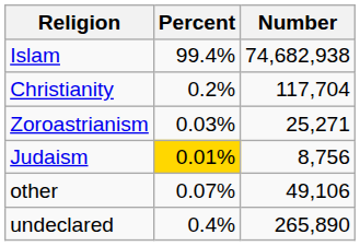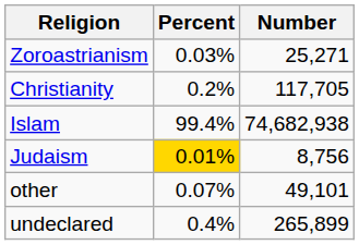 <table class="wikitable floatright" style="font-size: 88%;">
 <tr>
 <th scope="col">Religion</th>
 <th scope="col">Percent</th>
 <th scope="col">Number</th>
 </tr>
 <tr>
-<td><a href='#'>Islam</a></td>
-<td style="text-align:right">99.4%</td>
-<td style="text-align:right">74,682,938</td>
+<td><a href='#'>Zoroastrianism</a></td>
+<td style="text-align:right">0.03%</td>
+<td style="text-align:right">25,271</td>
 </tr>
 <tr>
 <td><a href='#'>Christianity</a></td>
 <td style="text-align:right">0.2%</td>
-<td style="text-align:right">117,704</td>
+<td style="text-align:right">117,705</td>
 </tr>
 <tr>
-<td><a href='#'>Zoroastrianism</a></td>
-<td style="text-align:right">0.03%</td>
-<td style="text-align:right">25,271</td>
+<td><a href='#'>Islam</a></td>
+<td style="text-align:right">99.4%</td>
+<td style="text-align:right">74,682,938</td>
 </tr>
 <tr>
 <td><a href='#'>Judaism</a></td>
 <td style="background: gold; text-align:right">0.01%</td>
 <td style="text-align:right">8,756</td>
 </tr>
 <tr>
 <td>other</td>
 <td style="text-align:right">0.07%</td>
-<td style="text-align:right">49,106</td>
+<td style="text-align:right">49,101</td>
 </tr>
 <tr>
 <td>undeclared</td>
 <td style="text-align:right">0.4%</td>
-<td style="text-align:right">265,890</td>
+<td style="text-align:right">265,899</td>
 </tr>
 </table>
